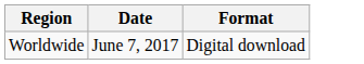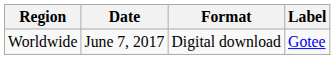 <table class="wikitable">
 <tr>
 <th>Region</th>
 <th>Date</th>
 <th>Format</th>
+<th>Label</th>
 </tr>
 <tr>
 <td>Worldwide</td>
 <td>June 7, 2017</td>
 <td>Digital download</td>
+<td><a href='#'>Gotee</a></td>
 </tr>
 </table>
